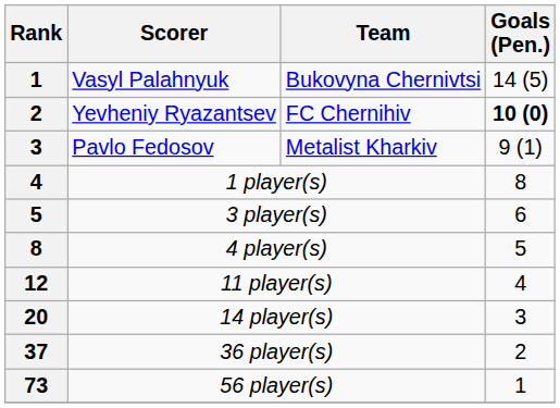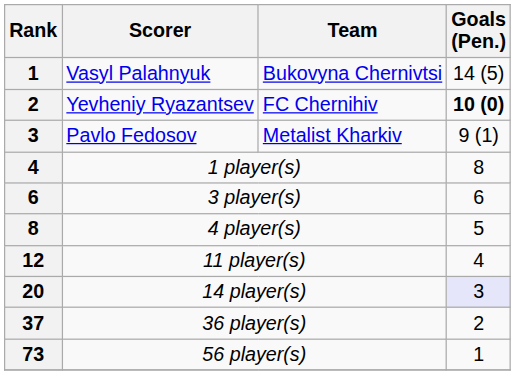 <table class="wikitable">
 <tr>
 <th>Rank</th>
 <th>Scorer</th>
 <th>Team</th>
 <th>Goals<br>(Pen.)</th>
 </tr>
 <tr>
 <th align=center rowspan=1>1</th>
 <td><a href='#'>Vasyl Palahnyuk</a></td>
 <td><a href='#'>Bukovyna Chernivtsi</a></td>
 <td align=center>14 (5)</td>
 </tr>
 <tr>
 <th align=center rowspan=1>2</th>
 <td><a href='#'>Yevheniy Ryazantsev</a></td>
 <td><a href='#'>FC Chernihiv</a></td>
 <td align=center><strong>10 (0)</strong></td>
 </tr>
 <tr>
 <th align=center rowspan=1>3</th>
 <td><a href='#'>Pavlo Fedosov</a></td>
 <td><a href='#'>Metalist Kharkiv</a></td>
 <td align=center>9 (1)</td>
 </tr>
 <tr>
 <th align=center>4</th>
 <td colspan=2 align=center><em>1 player(s)</em></td>
 <td align=center>8</td>
 </tr>
 <tr>
-<th align=center>5</th>
+<th align=center>6</th>
 <td colspan=2 align=center><em>3 player(s)</em></td>
 <td align=center>6</td>
 </tr>
 <tr>
 <th align=center>8</th>
 <td colspan=2 align=center><em>4 player(s)</em></td>
 <td align=center>5</td>
 </tr>
 <tr>
 <th align=center>12</th>
 <td colspan=2 align=center><em>11 player(s)</em></td>
 <td align=center>4</td>
 </tr>
 <tr>
 <th align=center>20</th>
 <td colspan=2 align=center><em>14 player(s)</em></td>
-<td align=center>3</td>
+<td align=center style="background: lavender;">3</td>
 </tr>
 <tr>
 <th align=center>37</th>
 <td colspan=2 align=center><em>36 player(s)</em></td>
 <td align=center>2</td>
 </tr>
 <tr>
 <th align=center>73</th>
 <td colspan=2 align=center><em>56 player(s)</em></td>
 <td align=center>1</td>
 </tr>
 <tr>
 </tr>
 </table>
